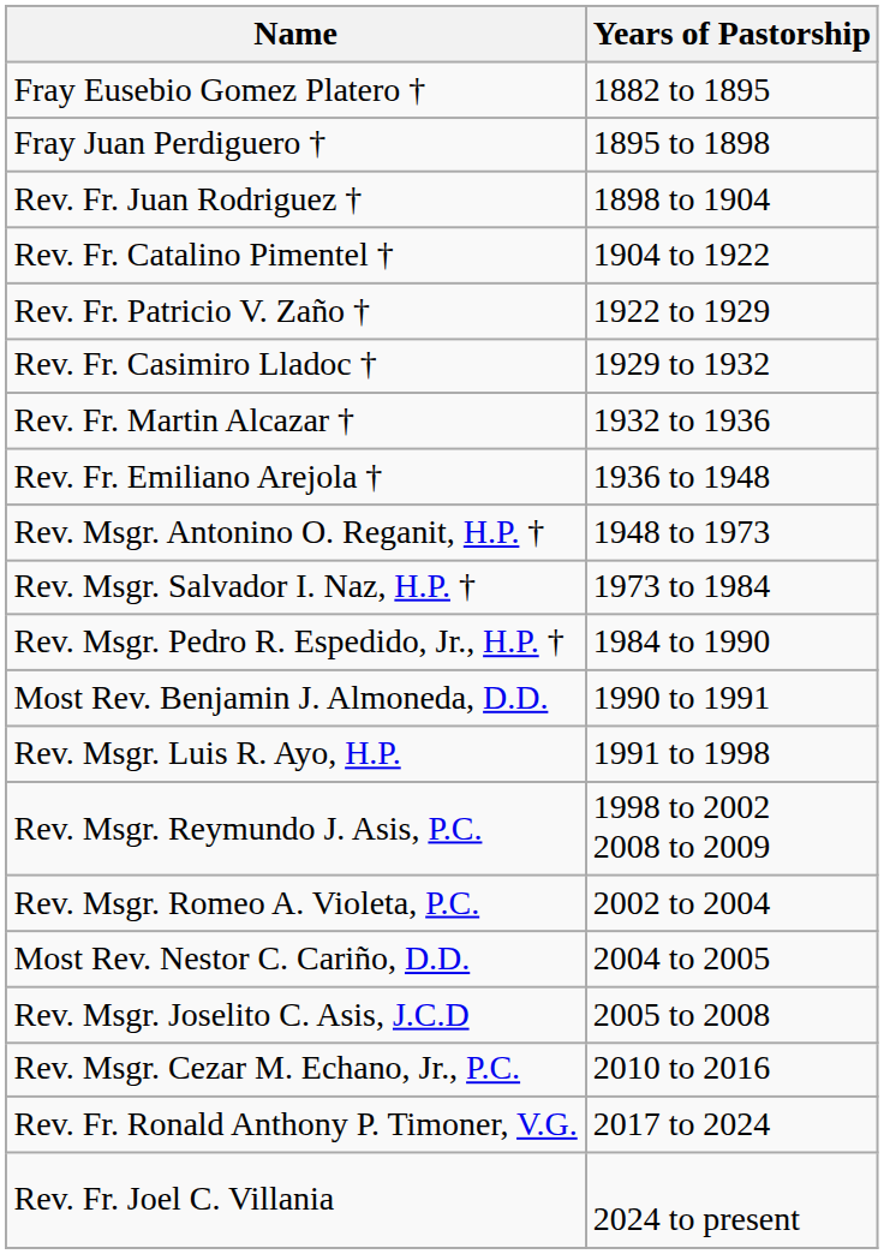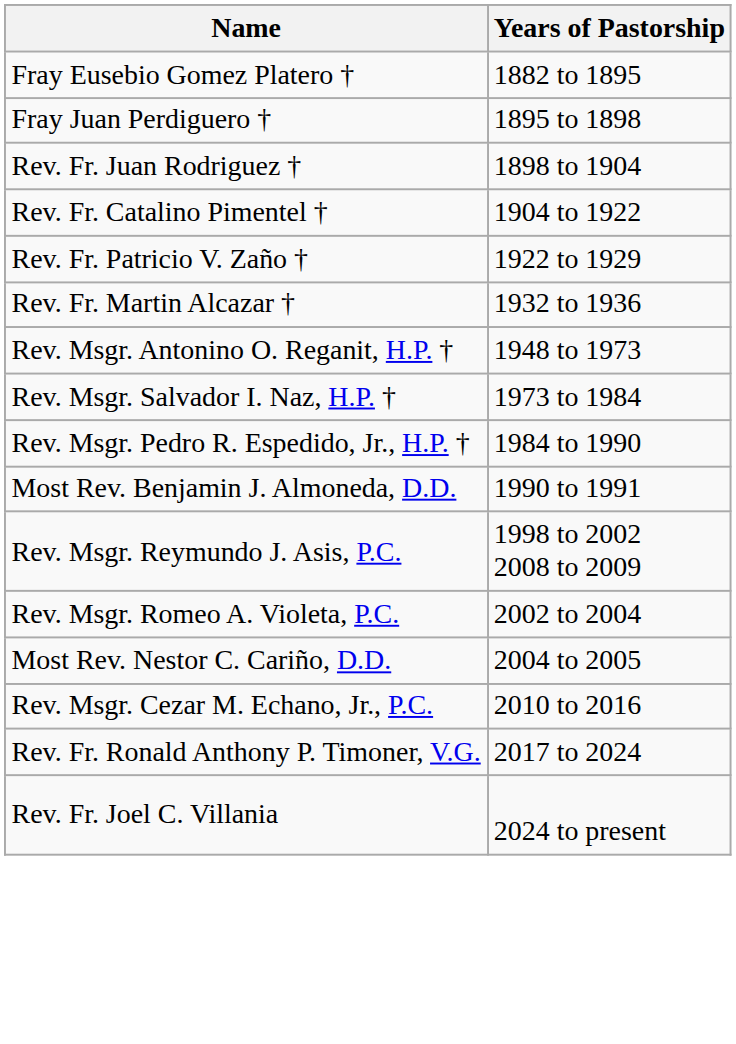 <table class="wikitable" style="font-size:90%;">
 <tr>
 <th>Name</th>
 <th>Years of Pastorship</th>
 </tr>
 <tr>
 <td>Fray Eusebio Gomez Platero †</td>
 <td>1882 to 1895</td>
 </tr>
 <tr>
 <td>Fray Juan Perdiguero †</td>
 <td>1895 to 1898</td>
 </tr>
 <tr>
 <td>Rev. Fr. Juan Rodriguez †</td>
 <td>1898 to 1904</td>
 </tr>
 <tr>
 <td>Rev. Fr. Catalino Pimentel †</td>
 <td>1904 to 1922</td>
 </tr>
 <tr>
 <td>Rev. Fr. Patricio V. Zaño †</td>
 <td>1922 to 1929</td>
 </tr>
 <tr>
-<td>Rev. Fr. Casimiro Lladoc †</td>
-<td>1929 to 1932</td>
-</tr>
-<tr>
 <td>Rev. Fr. Martin Alcazar †</td>
 <td>1932 to 1936</td>
-</tr>
-<tr>
-<td>Rev. Fr. Emiliano Arejola †</td>
-<td>1936 to 1948</td>
 </tr>
 <tr>
 <td>Rev. Msgr. Antonino O. Reganit, <a href='#'>H.P.</a> †</td>
 <td>1948 to 1973</td>
 </tr>
 <tr>
 <td>Rev. Msgr. Salvador I. Naz, <a href='#'>H.P.</a> †</td>
 <td>1973 to 1984</td>
 </tr>
 <tr>
 <td>Rev. Msgr. Pedro R. Espedido, Jr., <a href='#'>H.P.</a> †</td>
 <td>1984 to 1990</td>
 </tr>
 <tr>
 <td>Most Rev. Benjamin J. Almoneda, <a href='#'>D.D.</a> </td>
 <td>1990 to 1991</td>
 </tr>
 <tr>
-<td>Rev. Msgr. Luis R. Ayo, <a href='#'>H.P.</a></td>
-<td>1991 to 1998</td>
-</tr>
-<tr>
 <td>Rev. Msgr. Reymundo J. Asis, <a href='#'>P.C.</a></td>
 <td>1998 to 2002<br>2008 to 2009</td>
 </tr>
 <tr>
 <td>Rev. Msgr. Romeo A. Violeta, <a href='#'>P.C.</a></td>
 <td>2002 to 2004</td>
 </tr>
 <tr>
 <td>Most Rev. Nestor C. Cariño, <a href='#'>D.D.</a></td>
 <td>2004 to 2005</td>
-</tr>
-<tr>
-<td>Rev. Msgr. Joselito C. Asis, <a href='#'>J.C.D</a></td>
-<td>2005 to 2008</td>
 </tr>
 <tr>
 <td>Rev. Msgr. Cezar M. Echano, Jr., <a href='#'>P.C.</a></td>
 <td>2010 to 2016</td>
 </tr>
 <tr>
 <td>Rev. Fr. Ronald Anthony P. Timoner, <a href='#'>V.G.</a></td>
 <td>2017 to 2024</td>
 </tr>
 <tr>
 <td>Rev. Fr. Joel C. Villania</td>
 <td><br>2024 to present</td>
 </tr>
 </table>
